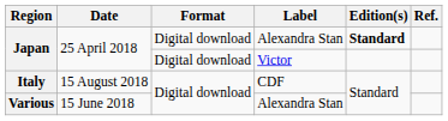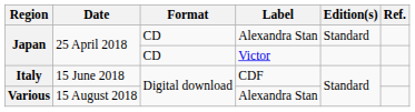 <table class="wikitable plainrowheaders">
 <tr>
 <th scope="col">Region</th>
 <th scope="col">Date</th>
 <th scope="col">Format</th>
 <th scope="col">Label</th>
 <th scope="col">Edition(s)</th>
 <th scope="col">Ref.</th>
 </tr>
 <tr>
 <th scope="row" rowspan="2">Japan</th>
 <td rowspan="2">25 April 2018</td>
-<td>Digital download</td>
+<td rowspan="1">CD</td>
 <td rowspan="1">Alexandra Stan</td>
-<td rowspan="1"><strong>Standard</strong></td>
+<td rowspan="1">Standard</td>
 <td></td>
 </tr>
 <tr>
-<td>Digital download</td>
+<td rowspan="1">CD</td>
 <td><a href='#'>Victor</a></td>
 <td></td>
 <td></td>
 </tr>
 <tr>
 <th scope="row">Italy</th>
-<td>15 August 2018</td>
+<td>15 June 2018</td>
 <td rowspan="2">Digital download</td>
 <td>CDF</td>
 <td rowspan="2">Standard</td>
 <td></td>
 </tr>
 <tr>
 <th scope="row">Various</th>
-<td>15 June 2018</td>
+<td>15 August 2018</td>
 <td>Alexandra Stan</td>
 <td></td>
 </tr>
 </table>
